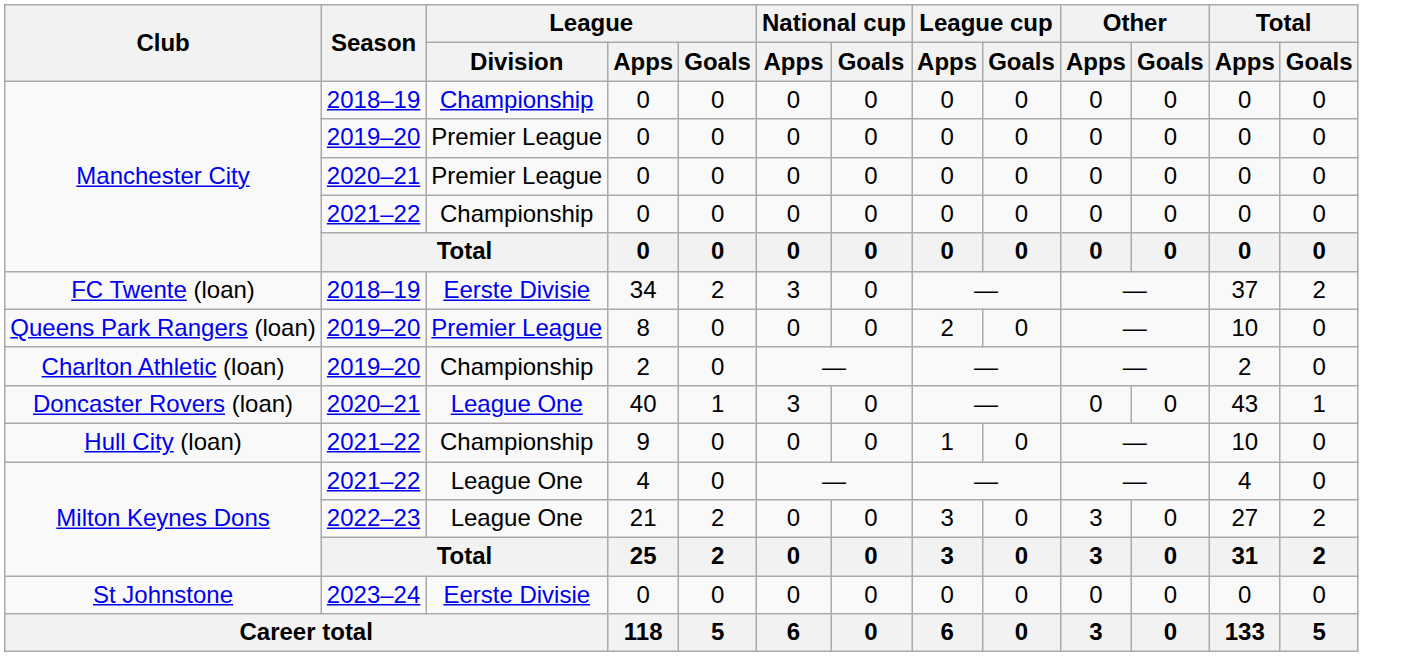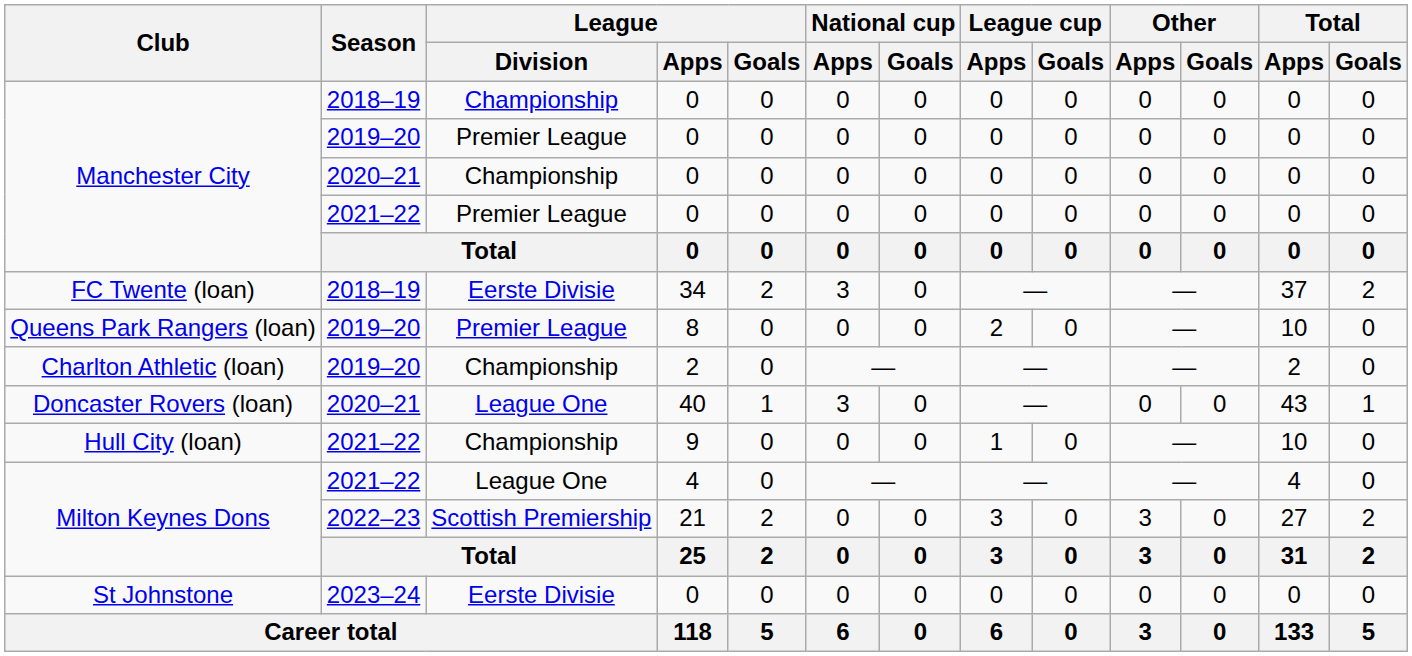 <table class="wikitable" style="text-align:center">
 <tr>
 <th rowspan="2">Club</th>
 <th rowspan="2">Season</th>
 <th colspan="3">League</th>
 <th colspan="2">National cup</th>
 <th colspan="2">League cup</th>
 <th colspan="2">Other</th>
 <th colspan="2">Total</th>
 </tr>
 <tr>
 <th>Division</th>
 <th>Apps</th>
 <th>Goals</th>
 <th>Apps</th>
 <th>Goals</th>
 <th>Apps</th>
 <th>Goals</th>
 <th>Apps</th>
 <th>Goals</th>
 <th>Apps</th>
 <th>Goals</th>
 </tr>
 <tr>
 <td rowspan="5"><a href='#'>Manchester City</a></td>
 <td><a href='#'>2018–19</a></td>
 <td><a href='#'>Championship</a></td>
 <td>0</td>
 <td>0</td>
 <td>0</td>
 <td>0</td>
 <td>0</td>
 <td>0</td>
 <td>0</td>
 <td>0</td>
 <td>0</td>
 <td>0</td>
 </tr>
 <tr>
 <td><a href='#'>2019–20</a></td>
 <td>Premier League</td>
 <td>0</td>
 <td>0</td>
 <td>0</td>
 <td>0</td>
 <td>0</td>
 <td>0</td>
 <td>0</td>
 <td>0</td>
 <td>0</td>
 <td>0</td>
 </tr>
 <tr>
 <td><a href='#'>2020–21</a></td>
-<td>Premier League</td>
+<td>Championship</td>
 <td>0</td>
 <td>0</td>
 <td>0</td>
 <td>0</td>
 <td>0</td>
 <td>0</td>
 <td>0</td>
 <td>0</td>
 <td>0</td>
 <td>0</td>
 </tr>
 <tr>
 <td><a href='#'>2021–22</a></td>
-<td>Championship</td>
+<td>Premier League</td>
 <td>0</td>
 <td>0</td>
 <td>0</td>
 <td>0</td>
 <td>0</td>
 <td>0</td>
 <td>0</td>
 <td>0</td>
 <td>0</td>
 <td>0</td>
 </tr>
 <tr>
 <th colspan="2">Total</th>
 <th>0</th>
 <th>0</th>
 <th>0</th>
 <th>0</th>
 <th>0</th>
 <th>0</th>
 <th>0</th>
 <th>0</th>
 <th>0</th>
 <th>0</th>
 </tr>
 <tr>
 <td><a href='#'>FC Twente</a> (loan)</td>
 <td><a href='#'>2018–19</a></td>
 <td><a href='#'>Eerste Divisie</a></td>
 <td>34</td>
 <td>2</td>
 <td>3</td>
 <td>0</td>
 <td colspan="2">—</td>
 <td colspan="2">—</td>
 <td>37</td>
 <td>2</td>
 </tr>
 <tr>
 <td><a href='#'>Queens Park Rangers</a> (loan)</td>
 <td><a href='#'>2019–20</a></td>
 <td><a href='#'>Premier League</a></td>
 <td>8</td>
 <td>0</td>
 <td>0</td>
 <td>0</td>
 <td>2</td>
 <td>0</td>
 <td colspan="2">—</td>
 <td>10</td>
 <td>0</td>
 </tr>
 <tr>
 <td><a href='#'>Charlton Athletic</a> (loan)</td>
 <td><a href='#'>2019–20</a></td>
 <td>Championship</td>
 <td>2</td>
 <td>0</td>
 <td colspan="2">—</td>
 <td colspan="2">—</td>
 <td colspan="2">—</td>
 <td>2</td>
 <td>0</td>
 </tr>
 <tr>
 <td><a href='#'>Doncaster Rovers</a> (loan)</td>
 <td><a href='#'>2020–21</a></td>
 <td><a href='#'>League One</a></td>
 <td>40</td>
 <td>1</td>
 <td>3</td>
 <td>0</td>
 <td colspan=2>—</td>
 <td>0</td>
 <td>0</td>
 <td>43</td>
 <td>1</td>
 </tr>
 <tr>
 <td><a href='#'>Hull City</a> (loan)</td>
 <td><a href='#'>2021–22</a></td>
 <td>Championship</td>
 <td>9</td>
 <td>0</td>
 <td>0</td>
 <td>0</td>
 <td>1</td>
 <td>0</td>
 <td colspan="2">—</td>
 <td>10</td>
 <td>0</td>
 </tr>
 <tr>
 <td rowspan="3"><a href='#'>Milton Keynes Dons</a></td>
 <td><a href='#'>2021–22</a></td>
 <td>League One</td>
 <td>4</td>
 <td>0</td>
 <td colspan="2">—</td>
 <td colspan="2">—</td>
 <td colspan="2">—</td>
 <td>4</td>
 <td>0</td>
 </tr>
 <tr>
 <td><a href='#'>2022–23</a></td>
-<td>League One</td>
+<td><a href='#'>Scottish Premiership</a></td>
 <td>21</td>
 <td>2</td>
 <td>0</td>
 <td>0</td>
 <td>3</td>
 <td>0</td>
 <td>3</td>
 <td>0</td>
 <td>27</td>
 <td>2</td>
 </tr>
 <tr>
 <th colspan="2">Total</th>
 <th>25</th>
 <th>2</th>
 <th>0</th>
 <th>0</th>
 <th>3</th>
 <th>0</th>
 <th>3</th>
 <th>0</th>
 <th>31</th>
 <th>2</th>
 </tr>
 <tr>
 <td><a href='#'>St Johnstone</a></td>
 <td><a href='#'>2023–24</a></td>
 <td><a href='#'>Eerste Divisie</a></td>
 <td>0</td>
 <td>0</td>
 <td>0</td>
 <td>0</td>
 <td>0</td>
 <td>0</td>
 <td>0</td>
 <td>0</td>
 <td>0</td>
 <td>0</td>
 </tr>
 <tr>
 <th colspan="3">Career total</th>
 <th>118</th>
 <th>5</th>
 <th>6</th>
 <th>0</th>
 <th>6</th>
 <th>0</th>
 <th>3</th>
 <th>0</th>
 <th>133</th>
 <th>5</th>
 </tr>
 </table>
